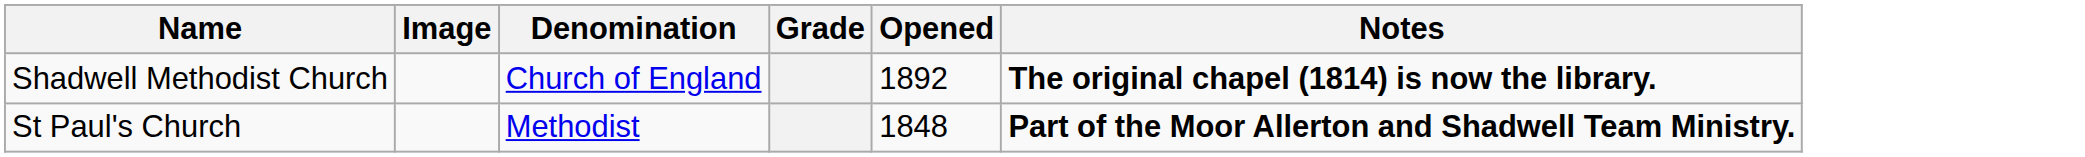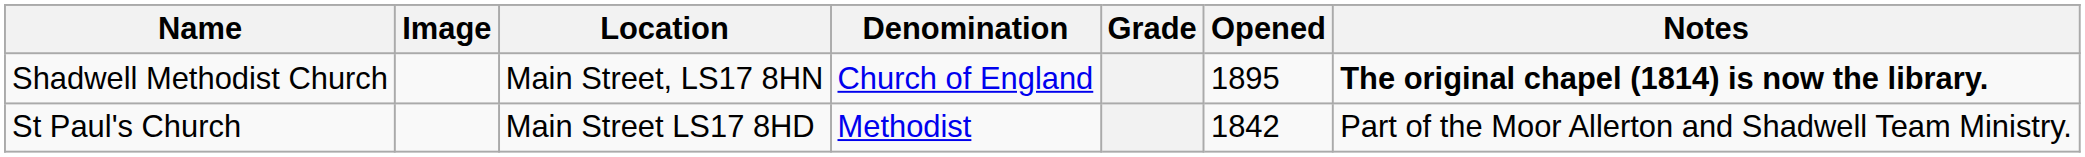 <table class="wikitable sortable">
 <tr>
 <th>Name</th>
 <th class="unsortable">Image</th>
+<th>Location</th>
 <th>Denomination</th>
 <th>Grade</th>
 <th>Opened</th>
 <th class="unsortable">Notes</th>
 </tr>
 <tr>
 <td>Shadwell Methodist Church</td>
 <td></td>
+<td>Main Street, LS17 8HN</td>
 <td><a href='#'>Church of England</a></td>
 <th></th>
-<td>1892</td>
+<td>1895</td>
 <td><strong>The original chapel (1814) is now the library.</strong></td>
 </tr>
 <tr>
 <td>St Paul's Church</td>
 <td></td>
+<td>Main Street LS17 8HD</td>
 <td><a href='#'>Methodist</a></td>
 <th></th>
-<td>1848</td>
-<td><strong>Part of the Moor Allerton and Shadwell Team Ministry.</strong></td>
+<td>1842</td>
+<td>Part of the Moor Allerton and Shadwell Team Ministry.</td>
 </tr>
 </table>
